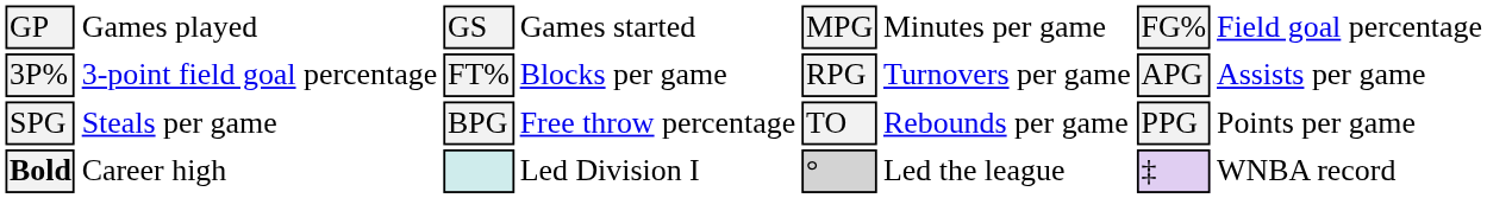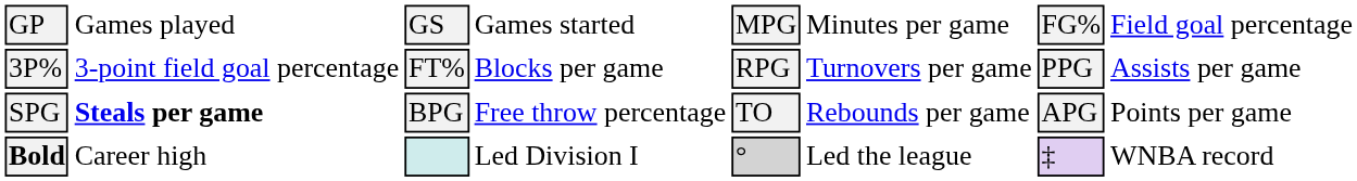 <table class="toccolours" style="font-size: 92%; white-space: nowrap;">
 <tr>
 <td style="background-color: #F2F2F2; border: 1px solid black;">GP</td>
 <td>Games played</td>
 <td style="background-color: #F2F2F2; border: 1px solid black">GS</td>
 <td>Games started</td>
 <td style="background-color: #F2F2F2; border: 1px solid black">MPG</td>
 <td>Minutes per game</td>
 <td style="background-color: #F2F2F2; border: 1px solid black;">FG%</td>
 <td><a href='#'>Field goal</a> percentage</td>
 </tr>
 <tr>
 <td style="background-color: #F2F2F2; border: 1px solid black">3P%</td>
 <td><a href='#'>3-point field goal</a> percentage</td>
 <td style="background-color: #F2F2F2; border: 1px solid black">FT%</td>
 <td><a href='#'>Blocks</a> per game</td>
 <td style="background-color: #F2F2F2; border: 1px solid black;">RPG</td>
 <td><a href='#'>Turnovers</a> per game</td>
-<td style="background-color: #F2F2F2; border: 1px solid black">APG</td>
+<td style="background-color: #F2F2F2; border: 1px solid black">PPG</td>
 <td><a href='#'>Assists</a> per game</td>
 </tr>
 <tr>
 <td style="background-color: #F2F2F2; border: 1px solid black">SPG</td>
-<td><a href='#'>Steals</a> per game</td>
+<td><strong><a href='#'>Steals</a> per game</strong></td>
 <td style="background-color: #F2F2F2; border: 1px solid black;">BPG</td>
 <td><a href='#'>Free throw</a> percentage</td>
 <td style="background-color: #F2F2F2; border: 1px solid black">TO</td>
 <td><a href='#'>Rebounds</a> per game</td>
-<td style="background-color: #F2F2F2; border: 1px solid black">PPG</td>
+<td style="background-color: #F2F2F2; border: 1px solid black">APG</td>
 <td>Points per game</td>
 </tr>
 <tr>
 <td style="background-color: #F2F2F2; border: 1px solid black"><strong>Bold</strong></td>
 <td>Career high</td>
 <td style="background-color: #cfecec; border: 1px solid black"></td>
 <td>Led Division I</td>
 <td style="background-color: #D3D3D3; border: 1px solid black">°</td>
 <td>Led the league</td>
 <td style="background-color: #E0CEF2; border: 1px solid black">‡</td>
 <td>WNBA record</td>
 </tr>
 </table>
